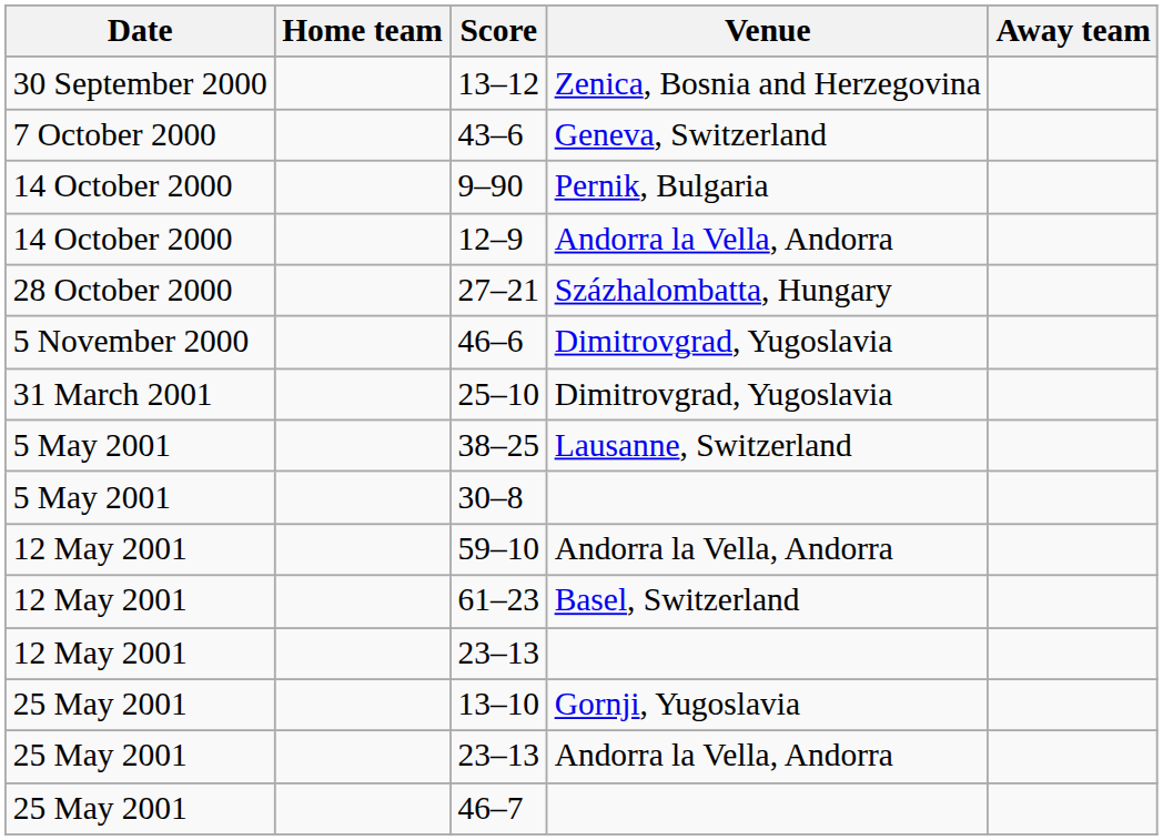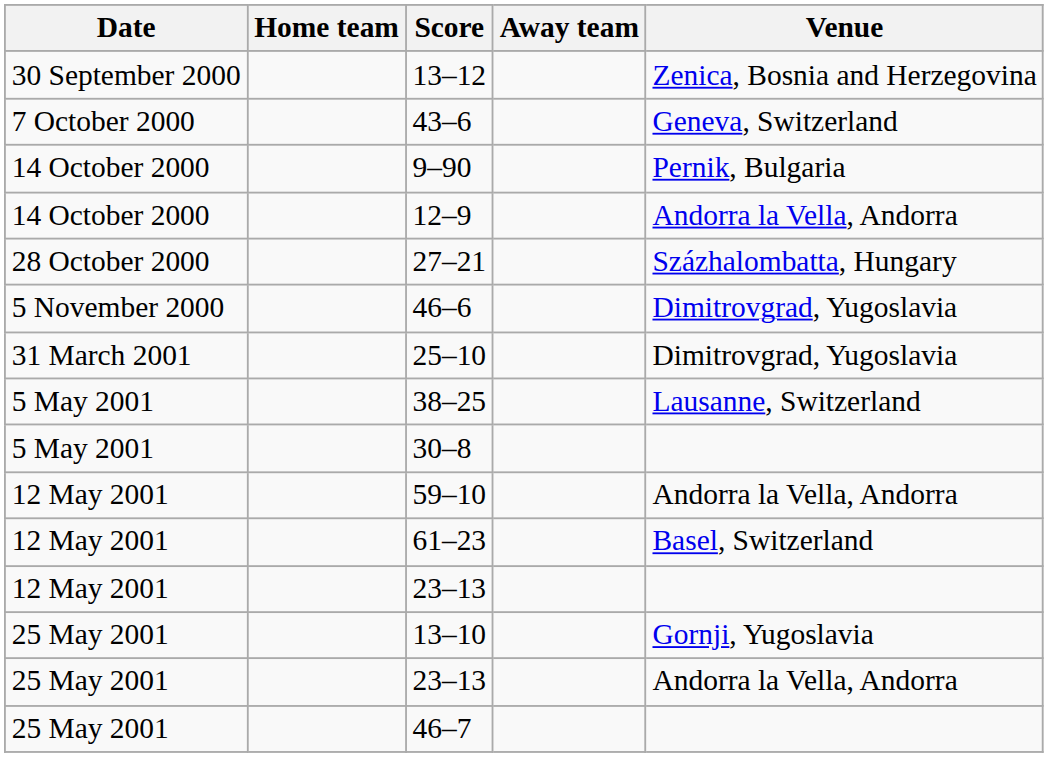 <table class="wikitable">
 <tr>
 <th>Date</th>
 <th>Home team</th>
 <th>Score</th>
+<th>Away team</th>
 <th>Venue</th>
-<th>Away team</th>
 </tr>
 <tr>
 <td>30 September 2000</td>
 <td><strong></strong></td>
 <td>13–12</td>
+<td></td>
 <td><a href='#'>Zenica</a>, Bosnia and Herzegovina</td>
-<td></td>
 </tr>
 <tr>
 <td>7 October 2000</td>
 <td><strong></strong></td>
 <td>43–6</td>
+<td></td>
 <td><a href='#'>Geneva</a>, Switzerland</td>
-<td></td>
 </tr>
 <tr>
 <td>14 October 2000</td>
 <td></td>
 <td>9–90</td>
+<td><strong></strong></td>
 <td><a href='#'>Pernik</a>, Bulgaria</td>
-<td><strong></strong></td>
 </tr>
 <tr>
 <td>14 October 2000</td>
 <td><strong></strong></td>
 <td>12–9</td>
+<td></td>
 <td><a href='#'>Andorra la Vella</a>, Andorra</td>
-<td></td>
 </tr>
 <tr>
 <td>28 October 2000</td>
 <td><strong></strong></td>
 <td>27–21</td>
+<td></td>
 <td><a href='#'>Százhalombatta</a>, Hungary</td>
-<td></td>
 </tr>
 <tr>
 <td>5 November 2000</td>
 <td><strong></strong></td>
 <td>46–6</td>
+<td></td>
 <td><a href='#'>Dimitrovgrad</a>, Yugoslavia</td>
-<td></td>
 </tr>
 <tr>
 <td>31 March 2001</td>
 <td><strong></strong></td>
 <td>25–10</td>
+<td></td>
 <td>Dimitrovgrad, Yugoslavia</td>
-<td></td>
 </tr>
 <tr>
 <td>5 May 2001</td>
 <td><strong></strong></td>
 <td>38–25</td>
+<td></td>
 <td><a href='#'>Lausanne</a>, Switzerland</td>
-<td></td>
 </tr>
 <tr>
 <td>5 May 2001</td>
 <td><strong></strong></td>
 <td>30–8</td>
 <td></td>
 <td></td>
 </tr>
 <tr>
 <td>12 May 2001</td>
 <td><strong></strong></td>
 <td>59–10</td>
+<td></td>
 <td>Andorra la Vella, Andorra</td>
-<td></td>
 </tr>
 <tr>
 <td>12 May 2001</td>
 <td><strong></strong></td>
 <td>61–23</td>
+<td></td>
 <td><a href='#'>Basel</a>, Switzerland</td>
-<td></td>
 </tr>
 <tr>
 <td>12 May 2001</td>
 <td><strong></strong></td>
 <td>23–13</td>
 <td></td>
 <td></td>
 </tr>
 <tr>
 <td>25 May 2001</td>
 <td><strong></strong></td>
 <td>13–10</td>
+<td></td>
 <td><a href='#'>Gornji</a>, Yugoslavia</td>
-<td></td>
 </tr>
 <tr>
 <td>25 May 2001</td>
 <td><strong></strong></td>
 <td>23–13</td>
+<td></td>
 <td>Andorra la Vella, Andorra</td>
-<td></td>
 </tr>
 <tr>
 <td>25 May 2001</td>
 <td><strong></strong></td>
 <td>46–7</td>
 <td></td>
 <td></td>
 </tr>
 </table>
